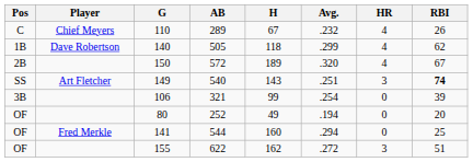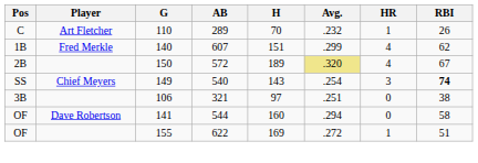 <table class="wikitable sortable">
 <tr>
 <th bgcolor="#DDDDFF" width="5%">Pos</th>
 <th bgcolor="#DDDDFF" width="16%">Player</th>
 <th bgcolor="#DDDDFF" width="9%">G</th>
 <th bgcolor="#DDDDFF" width="9%">AB</th>
 <th bgcolor="#DDDDFF" width="9%">H</th>
 <th bgcolor="#DDDDFF" width="9%">Avg.</th>
 <th bgcolor="#DDDDFF" width="9%">HR</th>
 <th bgcolor="#DDDDFF" width="9%">RBI</th>
 </tr>
 <tr align="center">
 <td>C</td>
-<td><a href='#'>Chief Meyers</a></td>
+<td><a href='#'>Art Fletcher</a></td>
 <td>110</td>
 <td>289</td>
-<td>67</td>
+<td>70</td>
 <td>.232</td>
-<td>4</td>
+<td>1</td>
 <td>26</td>
 </tr>
 <tr align=center>
 <td>1B</td>
-<td><a href='#'>Dave Robertson</a></td>
+<td><a href='#'>Fred Merkle</a></td>
 <td>140</td>
-<td>505</td>
-<td>118</td>
+<td>607</td>
+<td>151</td>
 <td>.299</td>
 <td>4</td>
 <td>62</td>
 </tr>
 <tr align=center>
 <td>2B</td>
 <td></td>
 <td>150</td>
 <td>572</td>
 <td>189</td>
-<td>.320</td>
+<td style="background: khaki;">.320</td>
 <td>4</td>
 <td>67</td>
 </tr>
 <tr align="center">
 <td>SS</td>
-<td><a href='#'>Art Fletcher</a></td>
+<td><a href='#'>Chief Meyers</a></td>
 <td>149</td>
 <td>540</td>
 <td>143</td>
-<td>.251</td>
+<td>.254</td>
 <td>3</td>
 <td><strong>74</strong></td>
 </tr>
 <tr align=center>
 <td>3B</td>
 <td></td>
 <td>106</td>
 <td>321</td>
-<td>99</td>
-<td>.254</td>
+<td>97</td>
+<td>.251</td>
 <td>0</td>
-<td>39</td>
+<td>38</td>
 </tr>
 <tr align="center">
 <td>OF</td>
-<td></td>
-<td>80</td>
-<td>252</td>
-<td>49</td>
-<td>.194</td>
-<td>0</td>
-<td>20</td>
-</tr>
-<tr align="center">
-<td>OF</td>
-<td><a href='#'>Fred Merkle</a></td>
+<td><a href='#'>Dave Robertson</a></td>
 <td>141</td>
 <td>544</td>
 <td>160</td>
 <td>.294</td>
 <td>0</td>
-<td>25</td>
+<td>58</td>
 </tr>
 <tr align=center>
 <td>OF</td>
 <td></td>
 <td>155</td>
 <td>622</td>
-<td>162</td>
+<td>169</td>
 <td>.272</td>
-<td>3</td>
+<td>1</td>
 <td>51</td>
 </tr>
 </table>
